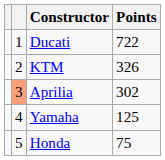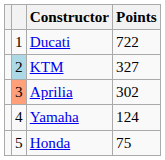 <table class="wikitable" style="font-size: 95%;">
 <tr>
 <th></th>
 <th></th>
 <th>Constructor</th>
 <th>Points</th>
 </tr>
 <tr>
 <td></td>
 <td align=center>1</td>
 <td> <a href='#'>Ducati</a></td>
 <td align=left>722</td>
 </tr>
 <tr>
 <td></td>
-<td align=center>2</td>
+<td align=center style="background: lightblue;">2</td>
 <td> <a href='#'>KTM</a></td>
-<td align=left>326</td>
+<td align=left>327</td>
 </tr>
 <tr>
 <td></td>
 <td align=center style="background: lightsalmon;">3</td>
 <td> <a href='#'>Aprilia</a></td>
 <td align=left>302</td>
 </tr>
 <tr>
 <td></td>
 <td align=center>4</td>
 <td> <a href='#'>Yamaha</a></td>
-<td align=left>125</td>
+<td align=left>124</td>
 </tr>
 <tr>
 <td></td>
 <td align=center>5</td>
 <td> <a href='#'>Honda</a></td>
 <td align=left>75</td>
 </tr>
 </table>
